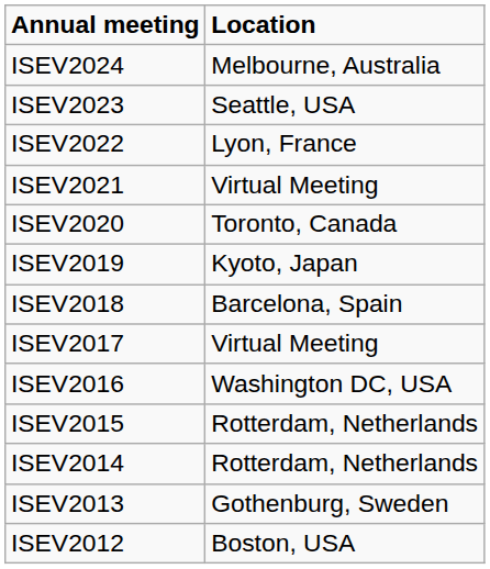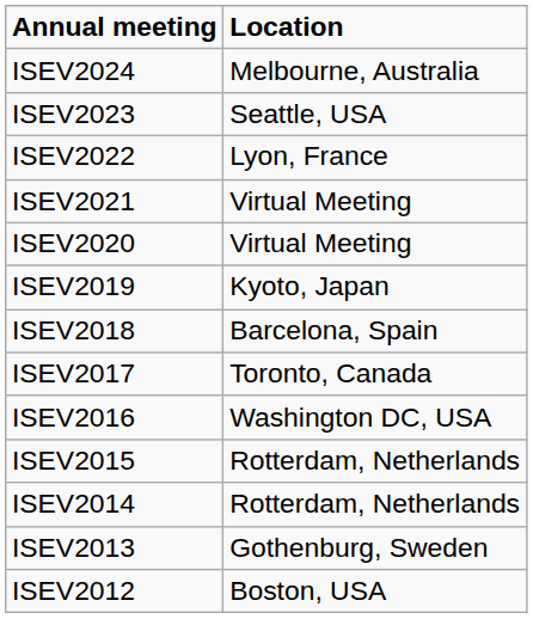 <table class="wikitable">
 <tr>
 <td><strong>Annual meeting</strong></td>
 <td><strong>Location</strong></td>
 </tr>
 <tr>
 <td>ISEV2024</td>
 <td>Melbourne, Australia</td>
 </tr>
 <tr>
 <td>ISEV2023</td>
 <td>Seattle, USA</td>
 </tr>
 <tr>
 <td>ISEV2022</td>
 <td>Lyon, France</td>
 </tr>
 <tr>
 <td>ISEV2021</td>
 <td>Virtual Meeting</td>
 </tr>
 <tr>
 <td>ISEV2020</td>
-<td>Toronto, Canada</td>
+<td>Virtual Meeting</td>
 </tr>
 <tr>
 <td>ISEV2019</td>
 <td>Kyoto, Japan</td>
 </tr>
 <tr>
 <td>ISEV2018</td>
 <td>Barcelona, Spain</td>
 </tr>
 <tr>
 <td>ISEV2017</td>
-<td>Virtual Meeting</td>
+<td>Toronto, Canada</td>
 </tr>
 <tr>
 <td>ISEV2016</td>
 <td>Washington DC, USA</td>
 </tr>
 <tr>
 <td>ISEV2015</td>
 <td>Rotterdam, Netherlands</td>
 </tr>
 <tr>
 <td>ISEV2014</td>
 <td>Rotterdam, Netherlands</td>
 </tr>
 <tr>
 <td>ISEV2013</td>
 <td>Gothenburg, Sweden</td>
 </tr>
 <tr>
 <td>ISEV2012</td>
 <td>Boston, USA</td>
 </tr>
 </table>
